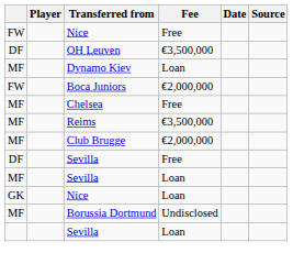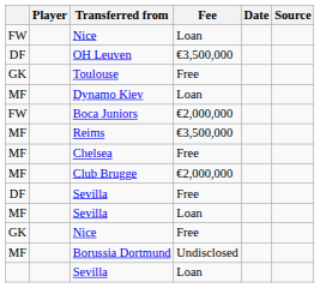 <table class="wikitable plainrowheaders sortable">
 <tr>
 <th></th>
 <th scope="col">Player</th>
 <th>Transferred from</th>
 <th style="width: 65px;">Fee</th>
 <th scope="col">Date</th>
 <th scope="col">Source</th>
 </tr>
 <tr>
 <td align="center">FW</td>
 <td></td>
 <td> <a href='#'>Nice</a></td>
-<td>Free</td>
+<td>Loan</td>
 <td></td>
 <td></td>
 </tr>
 <tr>
 <td align="center">DF</td>
 <td></td>
 <td> <a href='#'>OH Leuven</a></td>
 <td>€3,500,000</td>
+<td></td>
+<td></td>
+</tr>
+<tr>
+<td align="center">GK</td>
+<td></td>
+<td> <a href='#'>Toulouse</a></td>
+<td>Free</td>
 <td></td>
 <td></td>
 </tr>
 <tr>
 <td align="center">MF</td>
 <td></td>
 <td> <a href='#'>Dynamo Kiev</a></td>
 <td>Loan</td>
 <td></td>
 <td></td>
 </tr>
 <tr>
 <td align="center">FW</td>
 <td></td>
 <td> <a href='#'>Boca Juniors</a></td>
 <td>€2,000,000</td>
 <td></td>
 <td></td>
 </tr>
 <tr>
 <td align="center">MF</td>
 <td></td>
-<td> <a href='#'>Chelsea</a></td>
-<td>Free</td>
+<td> <a href='#'>Reims</a></td>
+<td>€3,500,000</td>
 <td></td>
 <td></td>
 </tr>
 <tr>
 <td align="center">MF</td>
 <td></td>
-<td> <a href='#'>Reims</a></td>
-<td>€3,500,000</td>
+<td> <a href='#'>Chelsea</a></td>
+<td>Free</td>
 <td></td>
 <td></td>
 </tr>
 <tr>
 <td align="center">MF</td>
 <td></td>
 <td> <a href='#'>Club Brugge</a></td>
 <td>€2,000,000</td>
 <td></td>
 <td></td>
 </tr>
 <tr>
 <td align="center">DF</td>
 <td></td>
 <td> <a href='#'>Sevilla</a></td>
 <td>Free</td>
 <td></td>
 <td></td>
 </tr>
 <tr>
 <td align="center">MF</td>
 <td></td>
 <td> <a href='#'>Sevilla</a></td>
 <td>Loan</td>
 <td></td>
 <td></td>
 </tr>
 <tr>
 <td align="center">GK</td>
 <td></td>
 <td> <a href='#'>Nice</a></td>
-<td>Loan</td>
+<td>Free</td>
 <td></td>
 <td></td>
 </tr>
 <tr>
 <td align="center">MF</td>
 <td></td>
 <td> <a href='#'>Borussia Dortmund</a></td>
 <td>Undisclosed</td>
 <td></td>
 <td></td>
 </tr>
 <tr>
 <td align="center"></td>
 <td></td>
 <td> <a href='#'>Sevilla</a></td>
 <td>Loan</td>
 <td></td>
 <td></td>
 </tr>
 </table>
